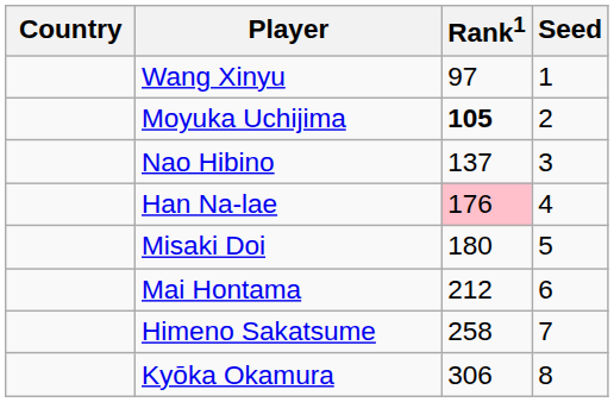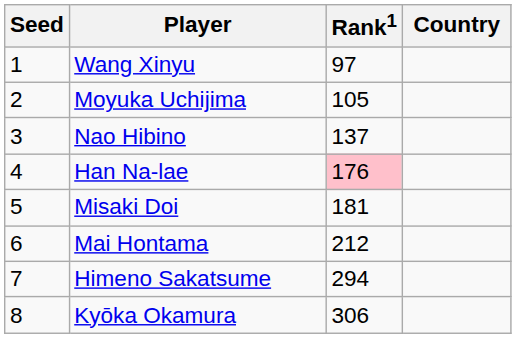 <table class="sortable wikitable">
 <tr>
-<th width="70">Country</th>
+<th>Seed</th>
 <th width="175">Player</th>
 <th>Rank<sup>1</sup></th>
-<th>Seed</th>
+<th width="70">Country</th>
 </tr>
 <tr>
-<td></td>
+<td>1</td>
 <td><a href='#'>Wang Xinyu</a></td>
 <td>97</td>
-<td>1</td>
+<td></td>
 </tr>
 <tr>
+<td>2</td>
+<td><a href='#'>Moyuka Uchijima</a></td>
+<td>105</td>
 <td></td>
-<td><a href='#'>Moyuka Uchijima</a></td>
-<td><strong>105</strong></td>
-<td>2</td>
 </tr>
 <tr>
-<td></td>
+<td>3</td>
 <td><a href='#'>Nao Hibino</a></td>
 <td>137</td>
-<td>3</td>
+<td></td>
 </tr>
 <tr>
-<td></td>
+<td>4</td>
 <td><a href='#'>Han Na-lae</a></td>
 <td style="background: pink;">176</td>
-<td>4</td>
+<td></td>
 </tr>
 <tr>
+<td>5</td>
+<td><a href='#'>Misaki Doi</a></td>
+<td>181</td>
 <td></td>
-<td><a href='#'>Misaki Doi</a></td>
-<td>180</td>
-<td>5</td>
 </tr>
 <tr>
-<td></td>
+<td>6</td>
 <td><a href='#'>Mai Hontama</a></td>
 <td>212</td>
-<td>6</td>
+<td></td>
 </tr>
 <tr>
+<td>7</td>
+<td><a href='#'>Himeno Sakatsume</a></td>
+<td>294</td>
 <td></td>
-<td><a href='#'>Himeno Sakatsume</a></td>
-<td>258</td>
-<td>7</td>
 </tr>
 <tr>
-<td></td>
+<td>8</td>
 <td><a href='#'>Kyōka Okamura</a></td>
 <td>306</td>
-<td>8</td>
+<td></td>
 </tr>
 </table>
